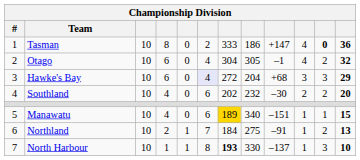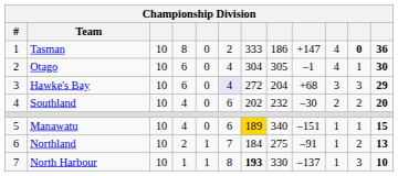 <table class="wikitable" width="550px" style="text-align:center">
 <tr>
 <th colspan="12">Championship Division</th>
 </tr>
 <tr>
 <th style="width:5%">#</th>
 <th style="width:27%">Team</th>
 <th style="width:5%"></th>
 <th style="width:5%"></th>
 <th style="width:5%"></th>
 <th style="width:5%"></th>
 <th style="width:5%"></th>
 <th style="width:5%"></th>
 <th style="width:7%"></th>
 <th style="width:5%"></th>
 <th style="width:5%"></th>
 <th style="width:5%"></th>
 </tr>
 <tr>
 <td>1</td>
 <td style="text-align:left"><a href='#'>Tasman</a></td>
 <td>10</td>
 <td>8</td>
 <td>0</td>
 <td>2</td>
 <td>333</td>
 <td>186</td>
 <td>+147</td>
 <td>4</td>
 <td><strong>0</strong></td>
 <td><strong>36</strong></td>
 </tr>
 <tr>
 <td>2</td>
 <td style="text-align:left"><a href='#'>Otago</a></td>
 <td>10</td>
 <td>6</td>
 <td>0</td>
 <td>4</td>
 <td>304</td>
 <td>305</td>
 <td>–1</td>
 <td>4</td>
-<td>2</td>
-<td><strong>32</strong></td>
+<td>1</td>
+<td><strong>30</strong></td>
 </tr>
 <tr>
 <td>3</td>
 <td style="text-align:left"><a href='#'>Hawke's Bay</a></td>
 <td>10</td>
 <td>6</td>
 <td>0</td>
 <td style="background: lavender;">4</td>
 <td>272</td>
 <td>204</td>
 <td>+68</td>
 <td>3</td>
 <td>3</td>
 <td><strong>29</strong></td>
 </tr>
 <tr>
 <td>4</td>
 <td style="text-align:left"><a href='#'>Southland</a></td>
 <td>10</td>
 <td>4</td>
 <td>0</td>
 <td>6</td>
 <td>202</td>
 <td>232</td>
 <td>–30</td>
 <td>2</td>
 <td>2</td>
 <td><strong>20</strong></td>
 </tr>
 <tr>
 <td colspan=12 style="background-color:#DDDDDD"></td>
 </tr>
 <tr>
 <td>5</td>
 <td style="text-align:left"><a href='#'>Manawatu</a></td>
 <td>10</td>
 <td>4</td>
 <td>0</td>
 <td>6</td>
 <td style="background: gold;">189</td>
 <td>340</td>
 <td>–151</td>
 <td>1</td>
 <td>1</td>
 <td><strong>15</strong></td>
 </tr>
 <tr>
 <td>6</td>
 <td style="text-align:left"><a href='#'>Northland</a></td>
 <td>10</td>
 <td>2</td>
 <td>1</td>
 <td>7</td>
 <td>184</td>
 <td>275</td>
 <td>–91</td>
 <td>1</td>
 <td>2</td>
 <td><strong>13</strong></td>
 </tr>
 <tr>
 <td>7</td>
 <td style="text-align:left"><a href='#'>North Harbour</a></td>
 <td>10</td>
 <td>1</td>
 <td>1</td>
 <td>8</td>
 <td><strong>193</strong></td>
 <td>330</td>
 <td>–137</td>
 <td>1</td>
 <td>3</td>
 <td><strong>10</strong></td>
 </tr>
 </table>
